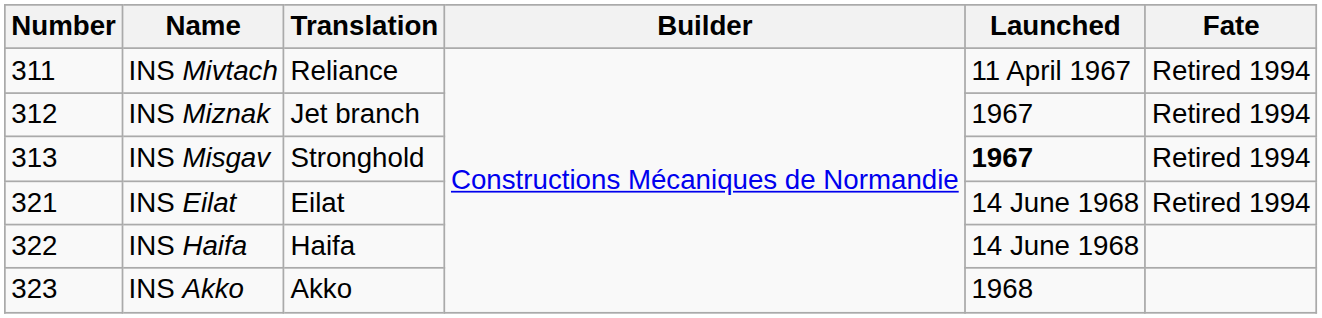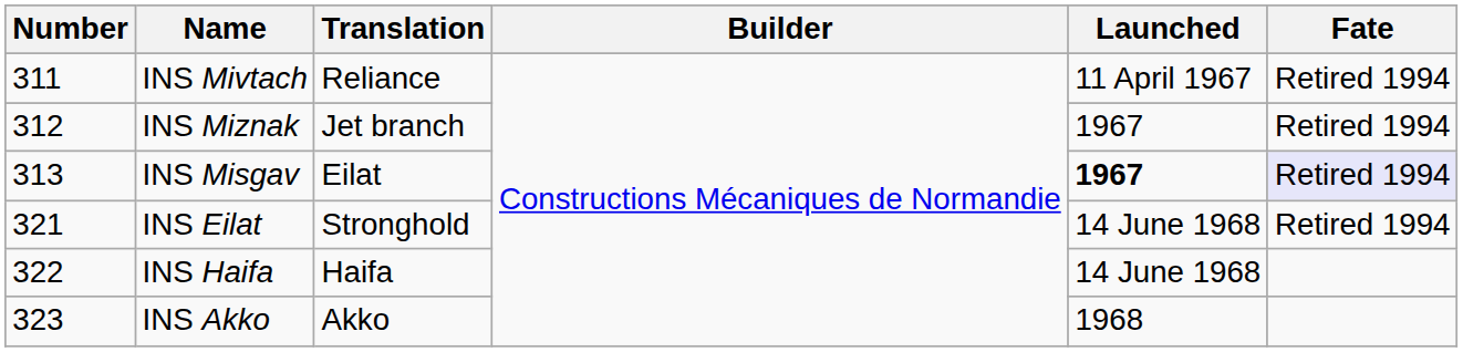 <table class="wikitable">
 <tr>
 <th>Number</th>
 <th>Name</th>
 <th>Translation</th>
 <th>Builder</th>
 <th>Launched</th>
 <th>Fate</th>
 </tr>
 <tr>
 <td>311</td>
 <td>INS <em>Mivtach</em></td>
 <td>Reliance</td>
 <td rowspan=6><a href='#'>Constructions Mécaniques de Normandie</a></td>
 <td>11 April 1967</td>
 <td>Retired 1994</td>
 </tr>
 <tr>
 <td>312</td>
 <td>INS <em>Miznak</em></td>
 <td>Jet branch</td>
 <td>1967</td>
 <td>Retired 1994</td>
 </tr>
 <tr>
 <td>313</td>
 <td>INS <em>Misgav</em></td>
-<td>Stronghold</td>
+<td>Eilat</td>
 <td><strong>1967</strong></td>
-<td>Retired 1994</td>
+<td style="background: lavender;">Retired 1994</td>
 </tr>
 <tr>
 <td>321</td>
 <td>INS <em>Eilat</em></td>
-<td>Eilat</td>
+<td>Stronghold</td>
 <td>14 June 1968</td>
 <td>Retired 1994</td>
 </tr>
 <tr>
 <td>322</td>
 <td>INS <em>Haifa</em></td>
 <td>Haifa</td>
 <td>14 June 1968</td>
 <td></td>
 </tr>
 <tr>
 <td>323</td>
 <td>INS <em>Akko</em></td>
 <td>Akko</td>
 <td>1968</td>
 <td></td>
 </tr>
 </table>
